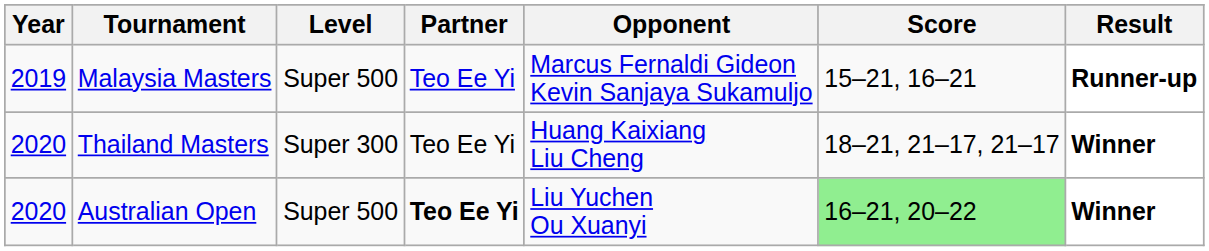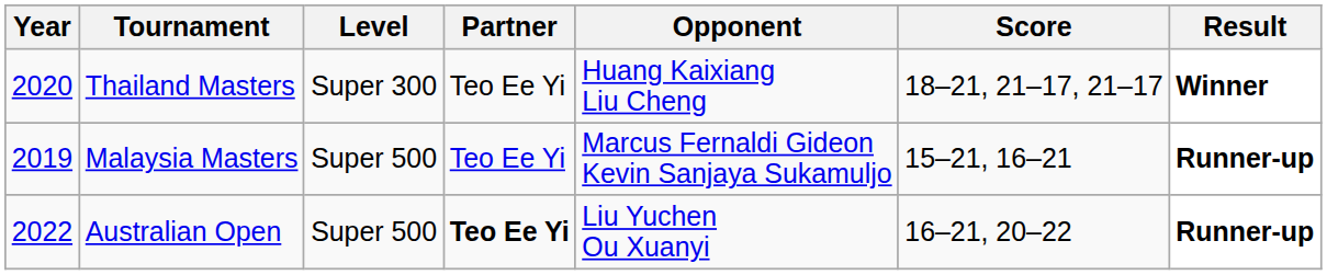 <table class="sortable wikitable" style="font-size: 90%;">
 <tr>
 <th>Year</th>
 <th>Tournament</th>
 <th>Level</th>
 <th>Partner</th>
 <th>Opponent</th>
 <th>Score</th>
 <th>Result</th>
 </tr>
 <tr>
+<td align="center"><a href='#'>2020</a></td>
+<td align="left"><a href='#'>Thailand Masters</a></td>
+<td align="left">Super 300</td>
+<td align="left"> Teo Ee Yi</td>
+<td align="left"> <a href='#'>Huang Kaixiang</a><br> <a href='#'>Liu Cheng</a></td>
+<td align="left">18–21, 21–17, 21–17</td>
+<td style="text-align:left; background:white"> <strong>Winner</strong></td>
+</tr>
+<tr>
 <td align="center"><a href='#'>2019</a></td>
 <td align="left"><a href='#'>Malaysia Masters</a></td>
 <td align="left">Super 500</td>
 <td align="left"> <a href='#'>Teo Ee Yi</a></td>
 <td align="left"> <a href='#'>Marcus Fernaldi Gideon</a><br> <a href='#'>Kevin Sanjaya Sukamuljo</a></td>
 <td align="left">15–21, 16–21</td>
 <td style="text-align:left; background:white"> <strong>Runner-up</strong></td>
 </tr>
 <tr>
-<td align="center"><a href='#'>2020</a></td>
-<td align="left"><a href='#'>Thailand Masters</a></td>
-<td align="left">Super 300</td>
-<td align="left"> Teo Ee Yi</td>
-<td align="left"> <a href='#'>Huang Kaixiang</a><br> <a href='#'>Liu Cheng</a></td>
-<td align="left">18–21, 21–17, 21–17</td>
-<td style="text-align:left; background:white"> <strong>Winner</strong></td>
-</tr>
-<tr>
-<td align="center"><a href='#'>2020</a></td>
+<td align="center"><a href='#'>2022</a></td>
 <td align="left"><a href='#'>Australian Open</a></td>
 <td align="left">Super 500</td>
 <td align="left"><strong> Teo Ee Yi</strong></td>
 <td align="left"> <a href='#'>Liu Yuchen</a><br> <a href='#'>Ou Xuanyi</a></td>
-<td align="left" style="background: lightgreen;">16–21, 20–22</td>
-<td style="text-align:left; background:white"> <strong>Winner</strong></td>
+<td align="left">16–21, 20–22</td>
+<td style="text-align:left; background:white"> <strong>Runner-up</strong></td>
 </tr>
 </table>
